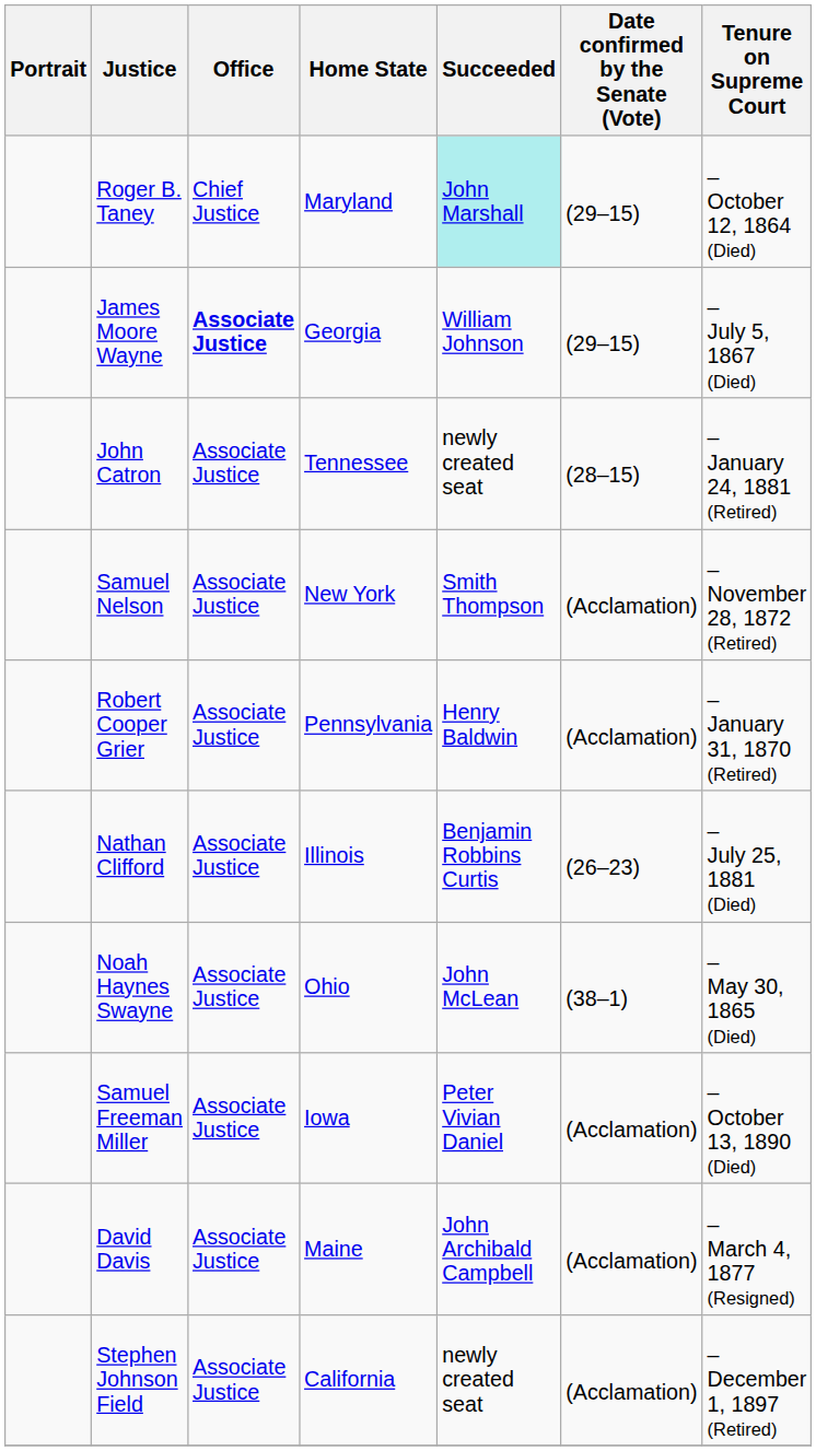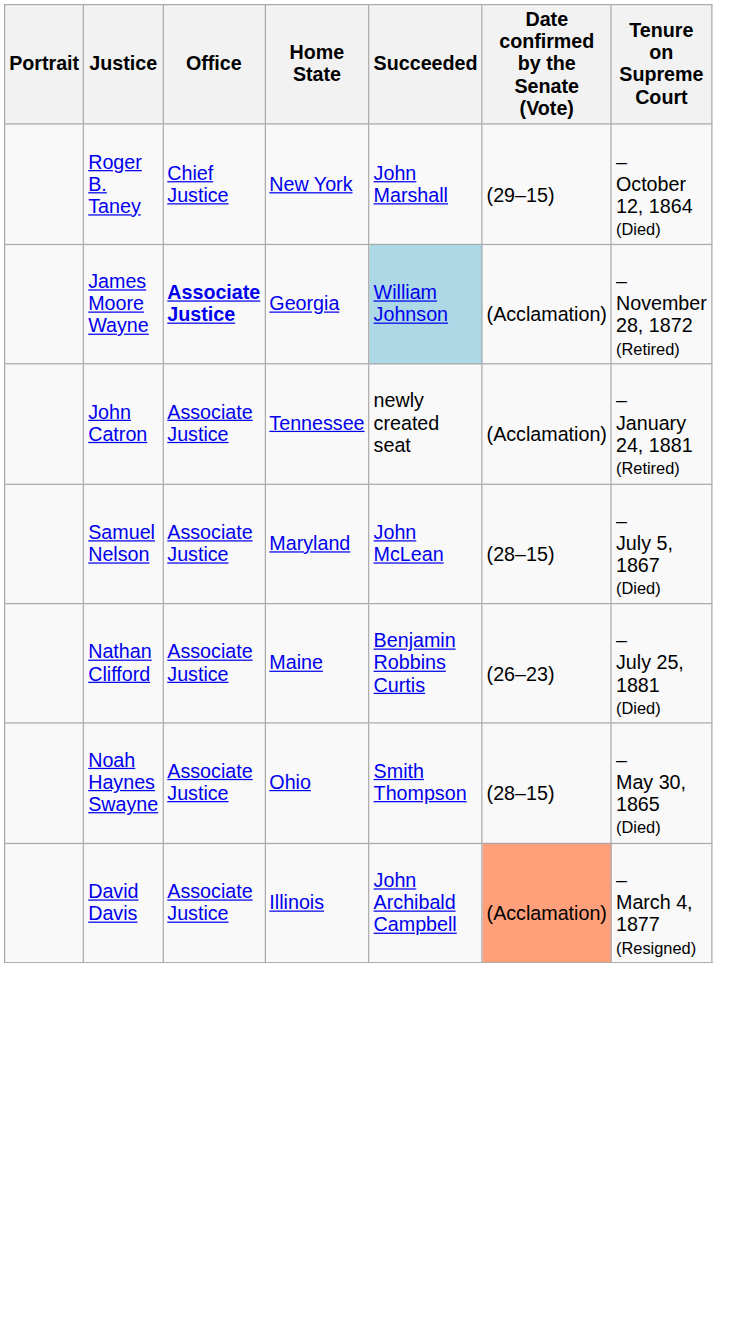 <table class="wikitable sortable">
 <tr>
 <th scope="col" style="width: 10px;">Portrait</th>
 <th scope="col" style="width: 10px;">Justice</th>
 <th scope="col" style="width: 10px;">Office</th>
 <th scope="col" style="width: 10px;">Home State</th>
 <th scope="col" style="width: 10px;">Succeeded</th>
 <th scope="col" style="width: 10px;">Date confirmed by the Senate<br>(Vote)</th>
 <th scope="col" style="width: 10px;">Tenure on Supreme Court</th>
 </tr>
 <tr>
 <td></td>
 <td><a href='#'>Roger B. Taney</a></td>
 <td><a href='#'>Chief Justice</a></td>
-<td><a href='#'>Maryland</a></td>
-<td style="background: paleturquoise;"><a href='#'>John Marshall</a></td>
+<td><a href='#'>New York</a></td>
+<td><a href='#'>John Marshall</a></td>
 <td><br>(29–15)</td>
 <td><br>–<br>October 12, 1864<br><small>(Died)</small></td>
 </tr>
 <tr>
 <td></td>
 <td><a href='#'>James Moore Wayne</a></td>
 <td><strong><a href='#'>Associate Justice</a></strong></td>
 <td><a href='#'>Georgia</a></td>
-<td><a href='#'>William Johnson</a></td>
-<td><br>(29–15)</td>
-<td><br>–<br>July 5, 1867<br><small>(Died)</small></td>
+<td style="background: lightblue;"><a href='#'>William Johnson</a></td>
+<td><br>(Acclamation)</td>
+<td><br>–<br>November 28, 1872<br><small>(Retired)</small></td>
 </tr>
 <tr>
 <td></td>
 <td><a href='#'>John Catron</a></td>
 <td><a href='#'>Associate Justice</a></td>
 <td><a href='#'>Tennessee</a></td>
 <td>newly created seat</td>
-<td><br>(28–15)</td>
+<td><br>(Acclamation)</td>
 <td><br>–<br>January 24, 1881<br><small>(Retired)</small></td>
 </tr>
 <tr>
 <td></td>
 <td><a href='#'>Samuel Nelson</a></td>
 <td><a href='#'>Associate Justice</a></td>
-<td><a href='#'>New York</a></td>
-<td><a href='#'>Smith Thompson</a></td>
-<td><br>(Acclamation)</td>
-<td><br>–<br>November 28, 1872<br><small>(Retired)</small></td>
-</tr>
-<tr>
-<td></td>
-<td><a href='#'>Robert Cooper Grier</a></td>
-<td><a href='#'>Associate Justice</a></td>
-<td><a href='#'>Pennsylvania</a></td>
-<td><a href='#'>Henry Baldwin</a></td>
-<td><br>(Acclamation)</td>
-<td><br>–<br>January 31, 1870<br><small>(Retired)</small></td>
+<td><a href='#'>Maryland</a></td>
+<td><a href='#'>John McLean</a></td>
+<td><br>(28–15)</td>
+<td><br>–<br>July 5, 1867<br><small>(Died)</small></td>
 </tr>
 <tr>
 <td></td>
 <td><a href='#'>Nathan Clifford</a></td>
 <td><a href='#'>Associate Justice</a></td>
-<td><a href='#'>Illinois</a></td>
+<td><a href='#'>Maine</a></td>
 <td><a href='#'>Benjamin Robbins Curtis</a></td>
 <td><br>(26–23)</td>
 <td><br>–<br>July 25, 1881<br><small>(Died)</small></td>
 </tr>
 <tr>
 <td></td>
 <td><a href='#'>Noah Haynes Swayne</a></td>
 <td><a href='#'>Associate Justice</a></td>
 <td><a href='#'>Ohio</a></td>
-<td><a href='#'>John McLean</a></td>
-<td><br>(38–1)</td>
+<td><a href='#'>Smith Thompson</a></td>
+<td><br>(28–15)</td>
 <td><br>–<br>May 30, 1865<br><small>(Died)</small></td>
-</tr>
-<tr>
-<td></td>
-<td><a href='#'>Samuel Freeman Miller</a></td>
-<td><a href='#'>Associate Justice</a></td>
-<td><a href='#'>Iowa</a></td>
-<td><a href='#'>Peter Vivian Daniel</a></td>
-<td><br>(Acclamation)</td>
-<td><br>–<br>October 13, 1890<br><small>(Died)</small></td>
 </tr>
 <tr>
 <td></td>
 <td><a href='#'>David Davis</a></td>
 <td><a href='#'>Associate Justice</a></td>
-<td><a href='#'>Maine</a></td>
+<td><a href='#'>Illinois</a></td>
 <td><a href='#'>John Archibald Campbell</a></td>
-<td><br>(Acclamation)</td>
+<td style="background: lightsalmon;"><br>(Acclamation)</td>
 <td><br>–<br>March 4, 1877<br><small>(Resigned)</small></td>
-</tr>
-<tr>
-<td></td>
-<td><a href='#'>Stephen Johnson Field</a></td>
-<td><a href='#'>Associate Justice</a></td>
-<td><a href='#'>California</a></td>
-<td>newly created seat</td>
-<td><br>(Acclamation)</td>
-<td><br>–<br>December 1, 1897<br><small>(Retired)</small></td>
 </tr>
 <tr>
 </tr>
 </table>
